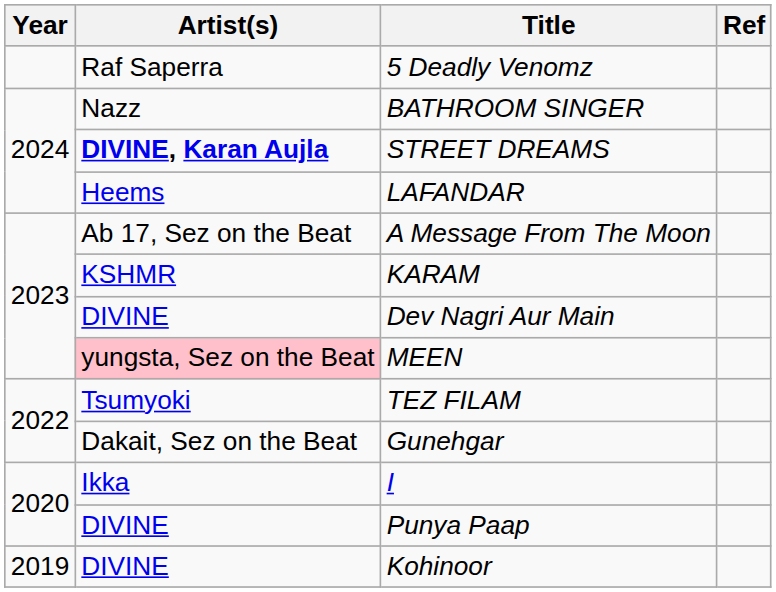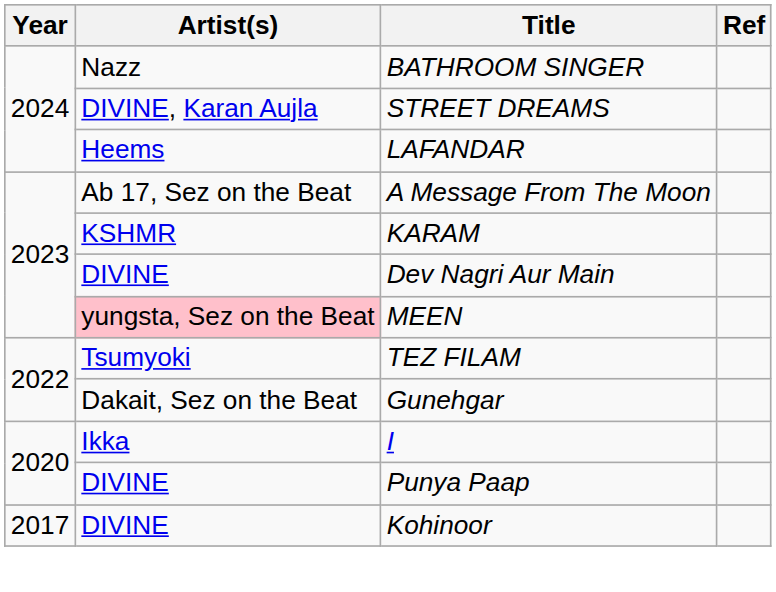 <table class="wikitable">
 <tr>
 <th>Year</th>
 <th>Artist(s)</th>
 <th>Title</th>
 <th>Ref</th>
 </tr>
 <tr>
-<td></td>
-<td>Raf Saperra</td>
-<td><em>5 Deadly Venomz</em></td>
-<td></td>
-</tr>
-<tr>
 <td rowspan="3">2024</td>
 <td>Nazz</td>
 <td><em>BATHROOM SINGER</em></td>
 <td></td>
 </tr>
 <tr>
-<td><strong><a href='#'>DIVINE</a>, <a href='#'>Karan Aujla</a></strong></td>
+<td><a href='#'>DIVINE</a>, <a href='#'>Karan Aujla</a></td>
 <td><em>STREET DREAMS</em></td>
 <td></td>
 </tr>
 <tr>
 <td><a href='#'>Heems</a></td>
 <td><em>LAFANDAR</em></td>
 <td></td>
 </tr>
 <tr>
 <td rowspan="4">2023</td>
 <td>Ab 17, Sez on the Beat</td>
 <td><em>A Message From The Moon</em></td>
 <td></td>
 </tr>
 <tr>
 <td><a href='#'>KSHMR</a></td>
 <td><em>KARAM</em></td>
 <td></td>
 </tr>
 <tr>
 <td><a href='#'>DIVINE</a></td>
 <td><em>Dev Nagri Aur Main</em></td>
 <td></td>
 </tr>
 <tr>
 <td style="background: pink;">yungsta, Sez on the Beat</td>
 <td><em>MEEN</em></td>
 <td></td>
 </tr>
 <tr>
 <td rowspan="2">2022</td>
 <td><a href='#'>Tsumyoki</a></td>
 <td><em>TEZ FILAM</em></td>
 <td></td>
 </tr>
 <tr>
 <td>Dakait, Sez on the Beat</td>
 <td><em>Gunehgar</em></td>
 <td></td>
 </tr>
 <tr>
 <td rowspan="2">2020</td>
 <td><a href='#'>Ikka</a></td>
 <td><a href='#'><em>I</em></a></td>
 <td></td>
 </tr>
 <tr>
 <td><a href='#'>DIVINE</a></td>
 <td><em>Punya Paap</em></td>
 <td></td>
 </tr>
 <tr>
-<td>2019</td>
+<td>2017</td>
 <td><a href='#'>DIVINE</a></td>
 <td><em>Kohinoor</em></td>
 <td></td>
 </tr>
 </table>
